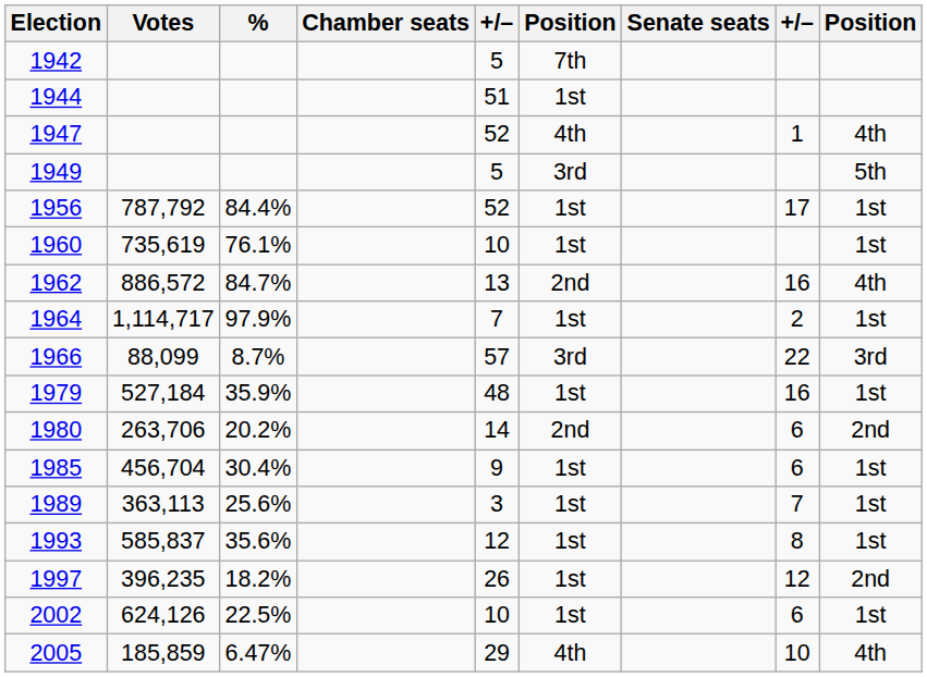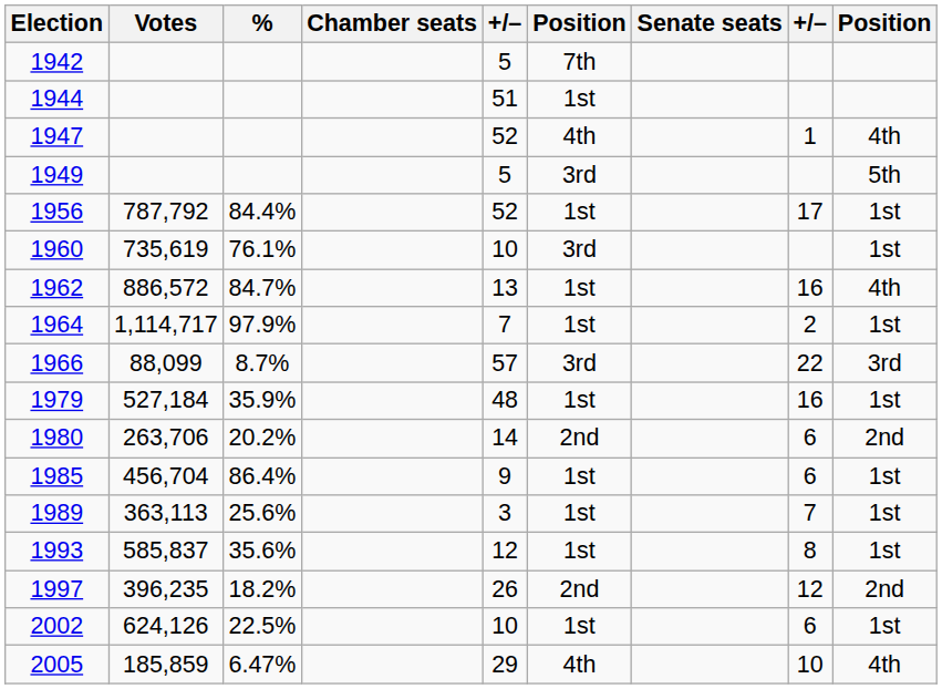 <table class=wikitable style=text-align:center>
 <tr>
 <th><strong>Election</strong></th>
 <th><strong>Votes</strong></th>
 <th><strong>%</strong></th>
 <th>Chamber <strong>seats</strong></th>
 <th>+/–</th>
 <th>Position</th>
 <th>Senate seats</th>
 <th>+/–</th>
 <th>Position</th>
 </tr>
 <tr>
 <td><a href='#'>1942</a></td>
 <td></td>
 <td></td>
 <td></td>
 <td> 5</td>
 <td> 7th</td>
 <td></td>
 <td></td>
 <td></td>
 </tr>
 <tr>
 <td><a href='#'>1944</a></td>
 <td></td>
 <td></td>
 <td></td>
 <td> 51</td>
 <td> 1st</td>
 <td></td>
 <td></td>
 <td></td>
 </tr>
 <tr>
 <td><a href='#'>1947</a></td>
 <td></td>
 <td></td>
 <td></td>
 <td> 52</td>
 <td> 4th</td>
 <td></td>
 <td> 1</td>
 <td> 4th</td>
 </tr>
 <tr>
 <td><a href='#'>1949</a></td>
 <td></td>
 <td></td>
 <td></td>
 <td> 5</td>
 <td> 3rd</td>
 <td></td>
 <td></td>
 <td> 5th</td>
 </tr>
 <tr>
 <td><a href='#'>1956</a></td>
 <td>787,792</td>
 <td>84.4%</td>
 <td></td>
 <td> 52</td>
 <td> 1st</td>
 <td></td>
 <td> 17</td>
 <td> 1st</td>
 </tr>
 <tr>
 <td><a href='#'>1960</a></td>
 <td>735,619</td>
 <td>76.1%</td>
 <td></td>
 <td> 10</td>
-<td> 1st</td>
+<td> 3rd</td>
 <td></td>
 <td></td>
 <td> 1st</td>
 </tr>
 <tr>
 <td><a href='#'>1962</a></td>
 <td>886,572</td>
 <td>84.7%</td>
 <td></td>
 <td> 13</td>
-<td> 2nd</td>
+<td> 1st</td>
 <td></td>
 <td> 16</td>
 <td> 4th</td>
 </tr>
 <tr>
 <td><a href='#'>1964</a></td>
 <td>1,114,717</td>
 <td>97.9%</td>
 <td></td>
 <td> 7</td>
 <td> 1st</td>
 <td></td>
 <td> 2</td>
 <td> 1st</td>
 </tr>
 <tr>
 <td><a href='#'>1966</a></td>
 <td>88,099</td>
 <td>8.7%</td>
 <td></td>
 <td> 57</td>
 <td> 3rd</td>
 <td></td>
 <td> 22</td>
 <td> 3rd</td>
 </tr>
 <tr>
 <td><a href='#'>1979</a></td>
 <td>527,184</td>
 <td>35.9%</td>
 <td></td>
 <td> 48</td>
 <td> 1st</td>
 <td></td>
 <td> 16</td>
 <td> 1st</td>
 </tr>
 <tr>
 <td><a href='#'>1980</a></td>
 <td>263,706</td>
 <td>20.2%</td>
 <td></td>
 <td> 14</td>
 <td> 2nd</td>
 <td></td>
 <td> 6</td>
 <td> 2nd</td>
 </tr>
 <tr>
 <td><a href='#'>1985</a></td>
 <td>456,704</td>
-<td>30.4%</td>
+<td>86.4%</td>
 <td></td>
 <td> 9</td>
 <td> 1st</td>
 <td></td>
 <td> 6</td>
 <td> 1st</td>
 </tr>
 <tr>
 <td><a href='#'>1989</a></td>
 <td>363,113</td>
 <td>25.6%</td>
 <td></td>
 <td> 3</td>
 <td> 1st</td>
 <td></td>
 <td> 7</td>
 <td> 1st</td>
 </tr>
 <tr>
 <td><a href='#'>1993</a></td>
 <td>585,837</td>
 <td>35.6%</td>
 <td></td>
 <td> 12</td>
 <td> 1st</td>
 <td></td>
 <td> 8</td>
 <td> 1st</td>
 </tr>
 <tr>
 <td><a href='#'>1997</a></td>
 <td>396,235</td>
 <td>18.2%</td>
 <td></td>
 <td> 26</td>
-<td> 1st</td>
+<td> 2nd</td>
 <td></td>
 <td> 12</td>
 <td> 2nd</td>
 </tr>
 <tr>
 <td><a href='#'>2002</a></td>
 <td>624,126</td>
 <td>22.5%</td>
 <td></td>
 <td> 10</td>
 <td> 1st</td>
 <td></td>
 <td> 6</td>
 <td> 1st</td>
 </tr>
 <tr>
 <td><a href='#'>2005</a></td>
 <td>185,859</td>
 <td>6.47%</td>
 <td></td>
 <td> 29</td>
 <td> 4th</td>
 <td></td>
 <td> 10</td>
 <td> 4th</td>
 </tr>
 </table>
